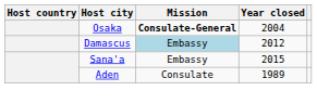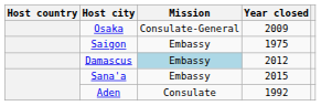 <table class="wikitable plainrowheaders" style="text-align:center;">
 <tr>
 <th scope="col">Host country</th>
 <th scope="col">Host city</th>
 <th scope="col">Mission</th>
 <th scope="col">Year closed</th>
 <th scope="col"></th>
 </tr>
 <tr>
 <th scope="row"></th>
 <td><a href='#'>Osaka</a></td>
-<td><strong>Consulate-General</strong></td>
-<td>2004</td>
+<td>Consulate-General</td>
+<td>2009</td>
+<td></td>
+</tr>
+<tr>
+<th scope="row"></th>
+<td><a href='#'>Saigon</a></td>
+<td>Embassy</td>
+<td>1975</td>
 <td></td>
 </tr>
 <tr>
 <th scope="row"></th>
 <td><a href='#'>Damascus</a></td>
 <td style="background: lightblue;">Embassy</td>
 <td>2012</td>
 <td></td>
 </tr>
 <tr>
 <th scope="row" rowspan="2"></th>
 <td><a href='#'>Sana'a</a></td>
 <td>Embassy</td>
 <td>2015</td>
 <td></td>
 </tr>
 <tr>
 <td><a href='#'>Aden</a></td>
 <td>Consulate</td>
-<td>1989</td>
+<td>1992</td>
 <td></td>
 </tr>
 </table>
